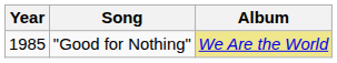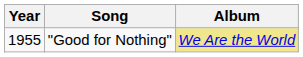 <table class="wikitable">
 <tr>
 <th>Year</th>
 <th>Song</th>
 <th>Album</th>
 </tr>
 <tr>
-<td>1985</td>
+<td>1955</td>
 <td>"Good for Nothing"</td>
 <td style="background: khaki;"><em><a href='#'>We Are the World</a></em></td>
 </tr>
 </table>
